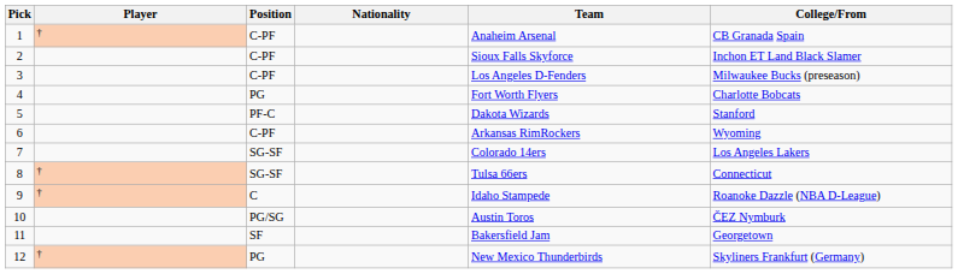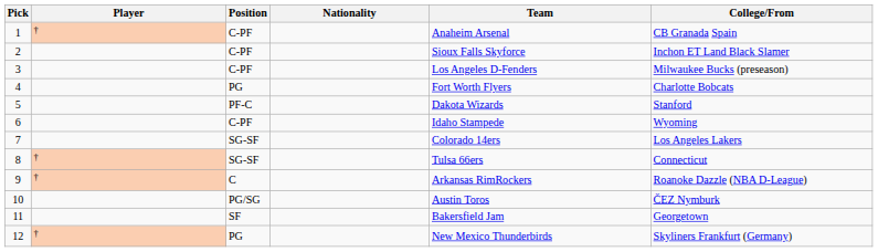 <table class="wikitable sortable">
 <tr>
 <th width="1%">Pick</th>
 <th width="22%">Player</th>
 <th width="1%">Position</th>
 <th width="18%">Nationality</th>
 <th width="25%">Team</th>
 <th width="25%">College/From</th>
 </tr>
 <tr>
 <td align=center>1</td>
 <td style="background-color:#FBCEB1"><sup>†</sup></td>
 <td>C-PF</td>
 <td></td>
 <td><a href='#'>Anaheim Arsenal</a></td>
 <td><a href='#'>CB Granada</a> <a href='#'>Spain</a></td>
 </tr>
 <tr>
 <td align=center>2</td>
 <td></td>
 <td>C-PF</td>
 <td></td>
 <td><a href='#'>Sioux Falls Skyforce</a></td>
 <td><a href='#'>Inchon ET Land Black Slamer</a></td>
 </tr>
 <tr>
 <td align=center>3</td>
 <td></td>
 <td>C-PF</td>
 <td></td>
 <td><a href='#'>Los Angeles D-Fenders</a></td>
 <td><a href='#'>Milwaukee Bucks</a> (preseason)</td>
 </tr>
 <tr>
 <td align=center>4</td>
 <td></td>
 <td>PG</td>
 <td></td>
 <td><a href='#'>Fort Worth Flyers</a></td>
 <td><a href='#'>Charlotte Bobcats</a></td>
 </tr>
 <tr>
 <td align=center>5</td>
 <td></td>
 <td>PF-C</td>
 <td></td>
 <td><a href='#'>Dakota Wizards</a></td>
 <td><a href='#'>Stanford</a></td>
 </tr>
 <tr>
 <td align=center>6</td>
 <td></td>
 <td>C-PF</td>
 <td></td>
-<td><a href='#'>Arkansas RimRockers</a></td>
+<td><a href='#'>Idaho Stampede</a></td>
 <td><a href='#'>Wyoming</a></td>
 </tr>
 <tr>
 <td align=center>7</td>
 <td></td>
 <td>SG-SF</td>
 <td></td>
 <td><a href='#'>Colorado 14ers</a></td>
 <td><a href='#'>Los Angeles Lakers</a></td>
 </tr>
 <tr>
 <td align=center>8</td>
 <td style="background-color:#FBCEB1"><sup>†</sup></td>
 <td>SG-SF</td>
 <td></td>
 <td><a href='#'>Tulsa 66ers</a></td>
 <td><a href='#'>Connecticut</a></td>
 </tr>
 <tr>
 <td align=center>9</td>
 <td style="background-color:#FBCEB1"><sup>†</sup></td>
 <td>C</td>
 <td></td>
-<td><a href='#'>Idaho Stampede</a></td>
+<td><a href='#'>Arkansas RimRockers</a></td>
 <td><a href='#'>Roanoke Dazzle</a> (<a href='#'>NBA D-League</a>)</td>
 </tr>
 <tr>
 <td align=center>10</td>
 <td></td>
 <td>PG/SG</td>
 <td></td>
 <td><a href='#'>Austin Toros</a></td>
 <td><a href='#'>ČEZ Nymburk</a></td>
 </tr>
 <tr>
 <td align=center>11</td>
 <td></td>
 <td>SF</td>
 <td></td>
 <td><a href='#'>Bakersfield Jam</a></td>
 <td><a href='#'>Georgetown</a></td>
 </tr>
 <tr>
 <td align=center>12</td>
 <td style="background-color:#FBCEB1"><sup>†</sup></td>
 <td>PG</td>
 <td></td>
 <td><a href='#'>New Mexico Thunderbirds</a></td>
 <td><a href='#'>Skyliners Frankfurt</a> (<a href='#'>Germany</a>)</td>
 </tr>
 </table>
